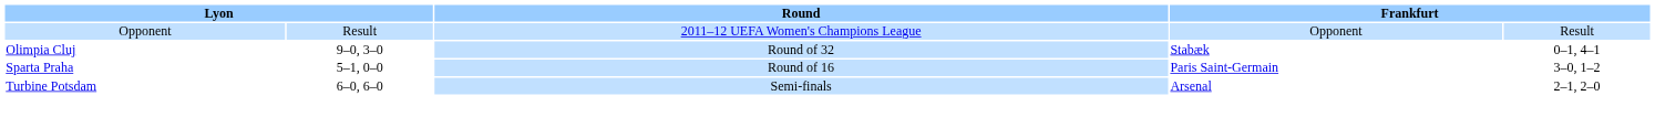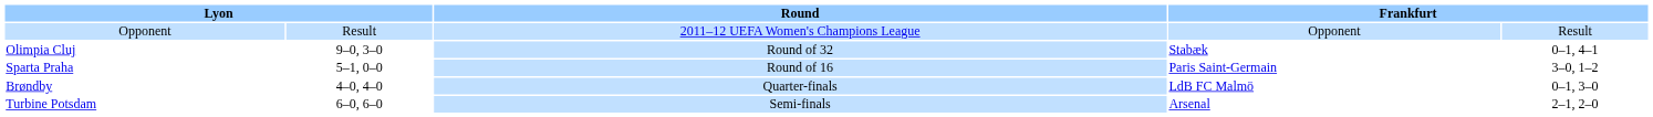 <table width="100%" style="text-align:center">
 <tr valign=top bgcolor=#99ccff>
 <th colspan=2 style="width:1*">Lyon</th>
 <th>Round</th>
 <th colspan=2 style="width:1*">Frankfurt</th>
 </tr>
 <tr valign=top bgcolor=#c1e0ff>
 <td>Opponent</td>
 <td>Result</td>
 <td bgcolor=#c1e0ff><a href='#'>2011–12 UEFA Women's Champions League</a></td>
 <td>Opponent</td>
 <td>Result</td>
 </tr>
 <tr>
 <td align=left> <a href='#'>Olimpia Cluj</a></td>
 <td>9–0, 3–0</td>
 <td bgcolor=#c1e0ff>Round of 32</td>
 <td align=left> <a href='#'>Stabæk</a></td>
 <td>0–1, 4–1</td>
 </tr>
 <tr>
 <td align=left> <a href='#'>Sparta Praha</a></td>
 <td>5–1, 0–0</td>
 <td bgcolor=#c1e0ff>Round of 16</td>
 <td align=left> <a href='#'>Paris Saint-Germain</a></td>
 <td>3–0, 1–2</td>
 </tr>
 <tr>
+<td align=left> <a href='#'>Brøndby</a></td>
+<td>4–0, 4–0</td>
+<td bgcolor=#c1e0ff>Quarter-finals</td>
+<td align=left> <a href='#'>LdB FC Malmö</a></td>
+<td>0–1, 3–0</td>
+</tr>
+<tr>
 <td align=left> <a href='#'>Turbine Potsdam</a></td>
 <td>6–0, 6–0</td>
 <td bgcolor=#c1e0ff>Semi-finals</td>
 <td align=left> <a href='#'>Arsenal</a></td>
 <td>2–1, 2–0</td>
 </tr>
 </table>
